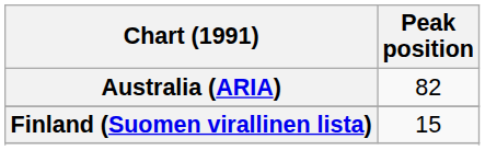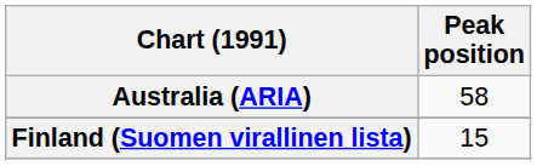 <table class="wikitable sortable plainrowheaders" style="text-align:center">
 <tr>
 <th scope="col">Chart (1991)</th>
 <th scope="col">Peak<br>position</th>
 </tr>
 <tr>
 <th scope="row">Australia (<a href='#'>ARIA</a>)</th>
-<td>82</td>
+<td>58</td>
 </tr>
 <tr>
 </tr>
 <tr>
 <th scope="row">Finland (<a href='#'>Suomen virallinen lista</a>)</th>
 <td>15</td>
 </tr>
 <tr>
 </tr>
 <tr>
 </tr>
 <tr>
 </tr>
 <tr>
 </tr>
 <tr>
 </tr>
 </table>
